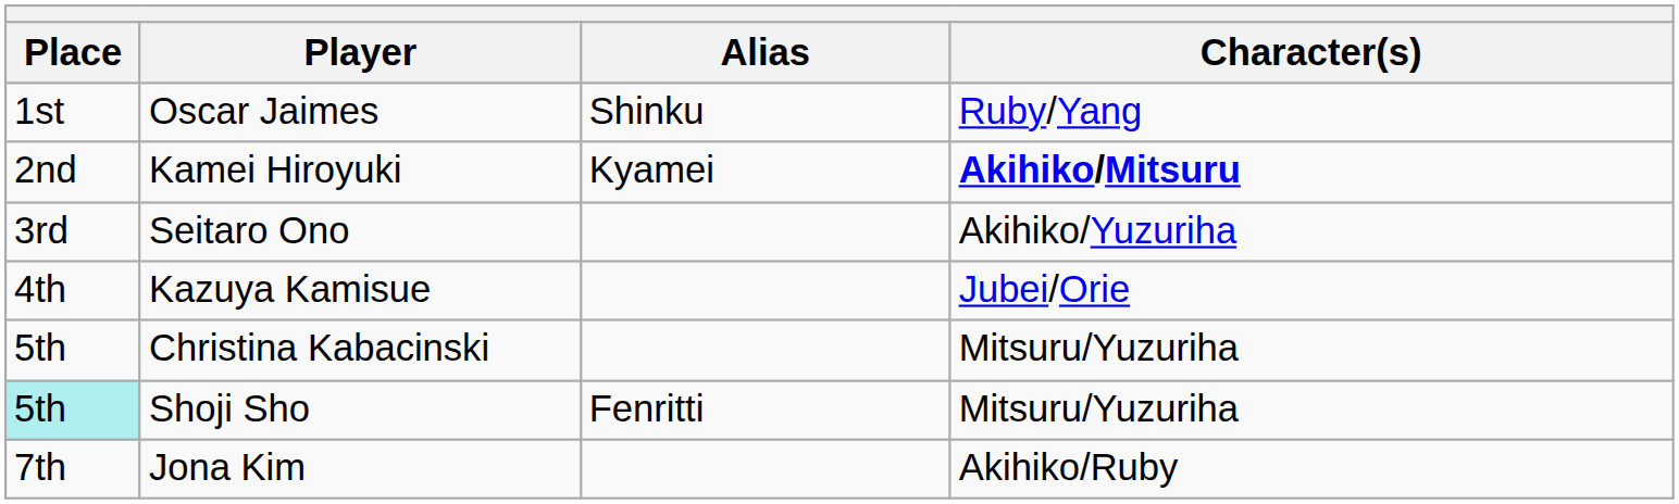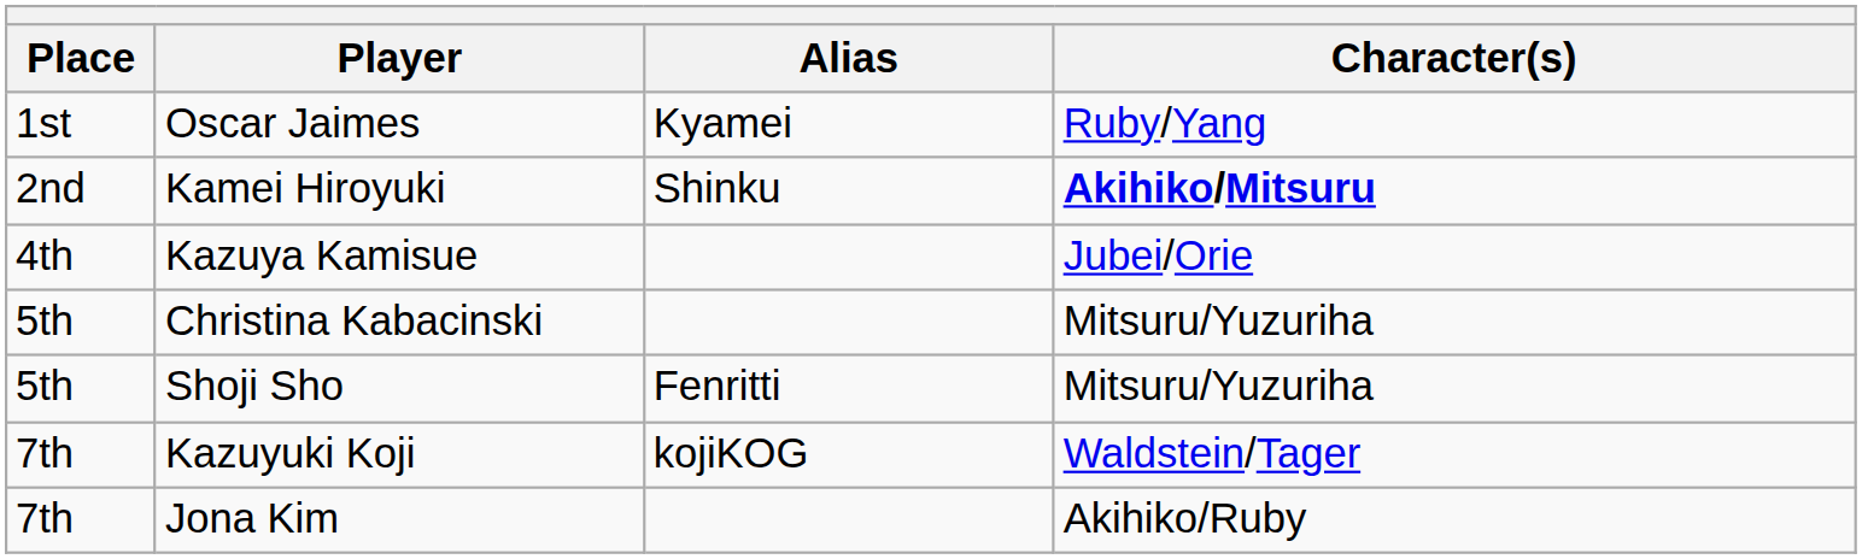 <table class="wikitable">
 <tr>
 <th colspan=4></th>
 </tr>
 <tr>
 <th style="width:50px;">Place</th>
 <th style="width:180px;">Player</th>
 <th style="width:150px;">Alias</th>
 <th style="width:300px;">Character(s)</th>
 </tr>
 <tr>
 <td>1st</td>
 <td> Oscar Jaimes</td>
-<td>Shinku</td>
+<td>Kyamei</td>
 <td><a href='#'>Ruby</a>/<a href='#'>Yang</a></td>
 </tr>
 <tr>
 <td>2nd</td>
 <td> Kamei Hiroyuki</td>
-<td>Kyamei</td>
+<td>Shinku</td>
 <td><strong><a href='#'>Akihiko</a>/<a href='#'>Mitsuru</a></strong></td>
-</tr>
-<tr>
-<td>3rd</td>
-<td> Seitaro Ono</td>
-<td></td>
-<td>Akihiko/<a href='#'>Yuzuriha</a></td>
 </tr>
 <tr>
 <td>4th</td>
 <td> Kazuya Kamisue</td>
 <td></td>
 <td><a href='#'>Jubei</a>/<a href='#'>Orie</a></td>
 </tr>
 <tr>
 <td>5th</td>
 <td> Christina Kabacinski</td>
 <td></td>
 <td>Mitsuru/Yuzuriha</td>
 </tr>
 <tr>
-<td style="background: paleturquoise;">5th</td>
+<td>5th</td>
 <td> Shoji Sho</td>
 <td>Fenritti</td>
 <td>Mitsuru/Yuzuriha</td>
+</tr>
+<tr>
+<td>7th</td>
+<td> Kazuyuki Koji</td>
+<td>kojiKOG</td>
+<td><a href='#'>Waldstein</a>/<a href='#'>Tager</a></td>
 </tr>
 <tr>
 <td>7th</td>
 <td> Jona Kim</td>
 <td></td>
 <td>Akihiko/Ruby</td>
 </tr>
 </table>
